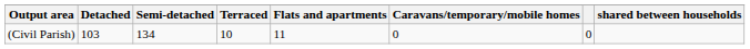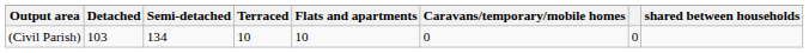 <table class="wikitable">
 <tr>
 </tr>
 <tr>
 <th>Output area</th>
 <th>Detached</th>
 <th>Semi-detached</th>
 <th>Terraced</th>
 <th>Flats and apartments</th>
 <th>Caravans/temporary/mobile homes</th>
 <th></th>
 <th>shared between households</th>
 </tr>
 <tr>
 <td>(Civil Parish)</td>
 <td>103</td>
 <td>134</td>
 <td>10</td>
-<td>11</td>
+<td>10</td>
 <td>0</td>
 <td>0</td>
 </tr>
 </table>
